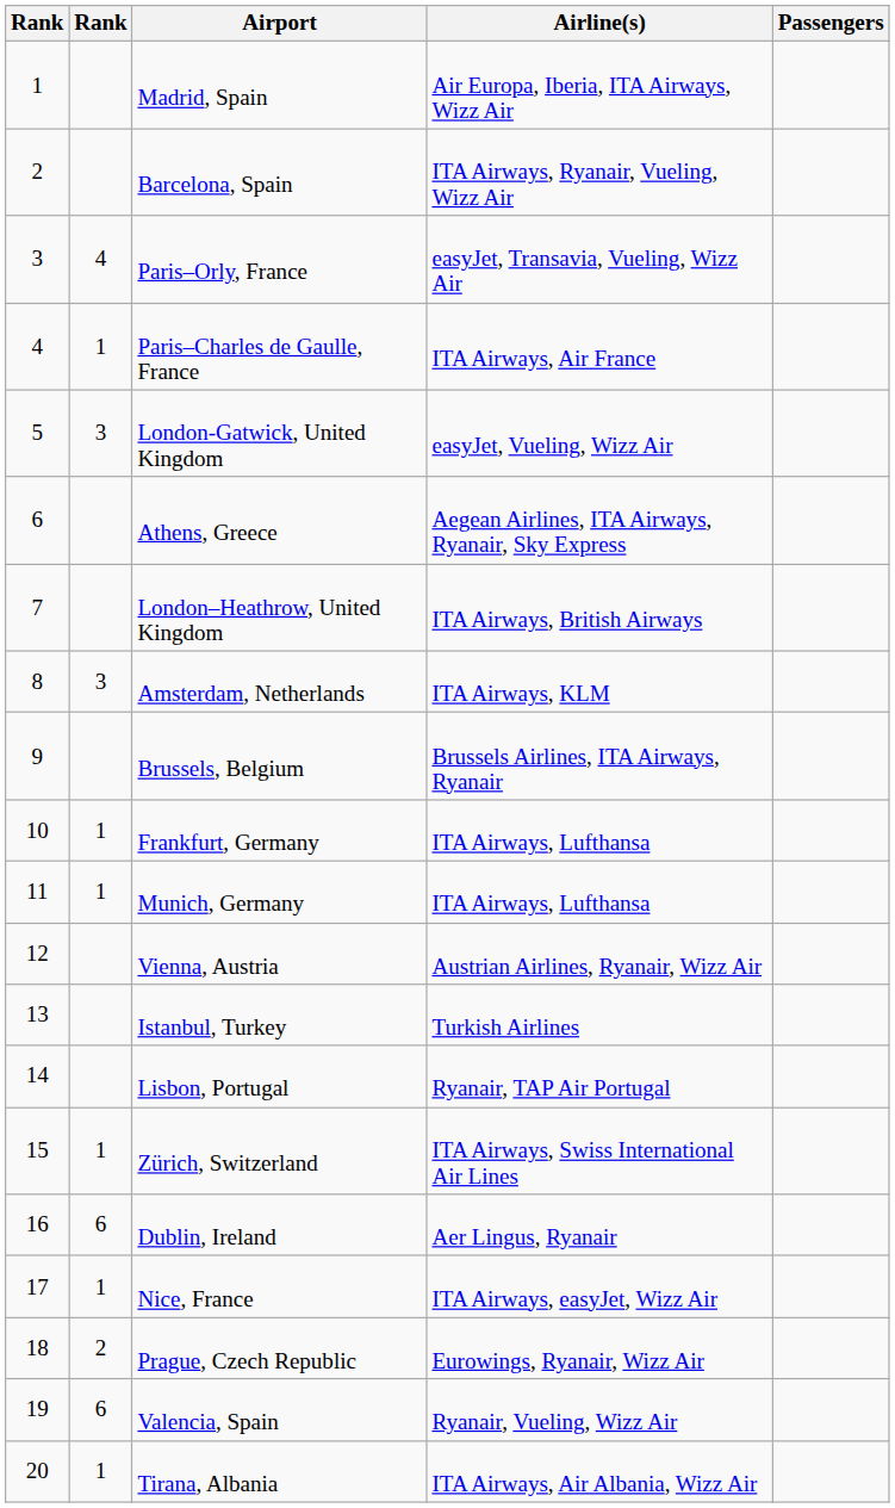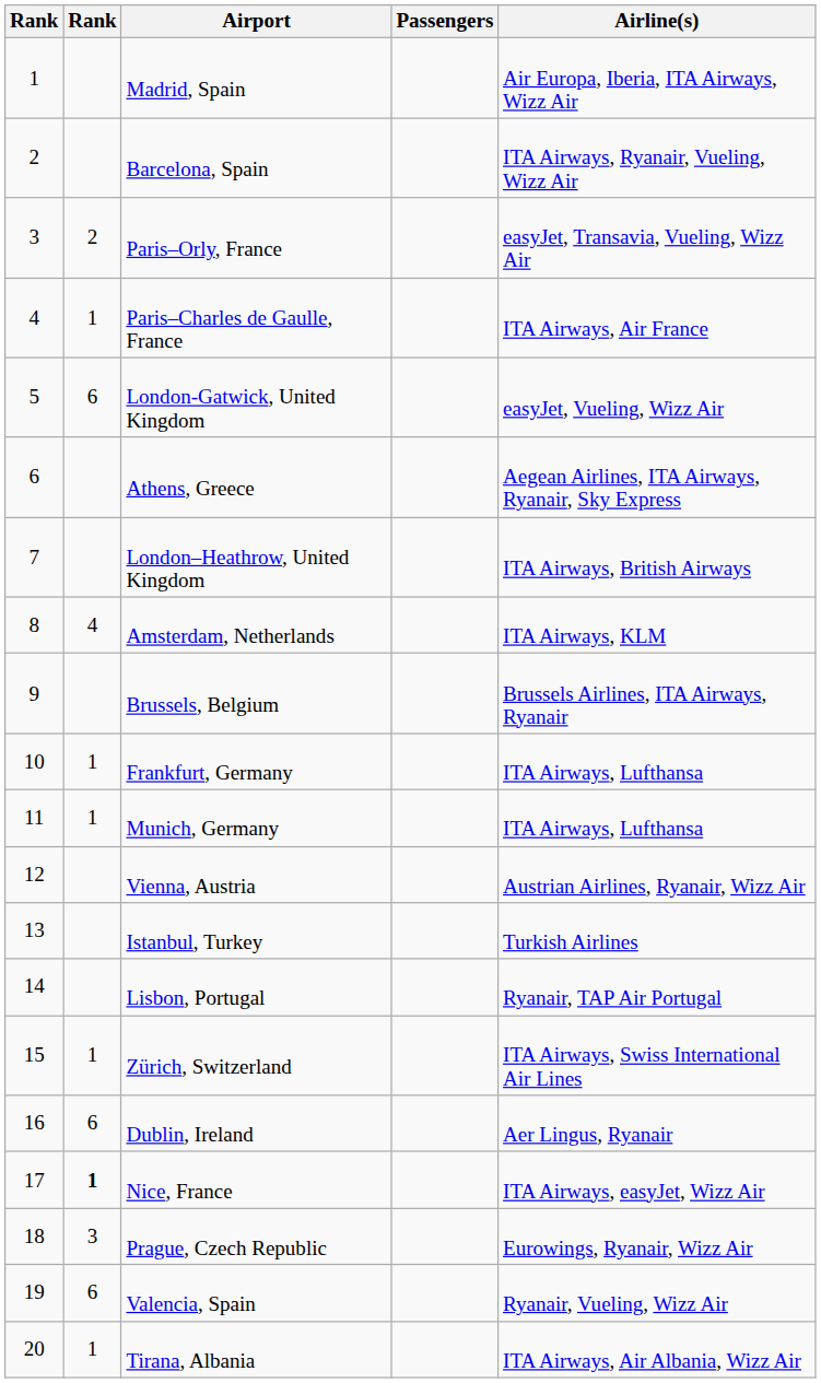 <table class="wikitable sortable" style="margin:auto;">
 <tr>
 <th style="width:25px;">Rank</th>
 <th style="width:25px;">Rank<br></th>
 <th style="width:250px;">Airport</th>
+<th style="width:50px;">Passengers</th>
 <th style="width:300px;">Airline(s)</th>
-<th style="width:50px;">Passengers</th>
 </tr>
 <tr>
 <td style="text-align:center;">1</td>
 <td style="text-align:center;"></td>
 <td><br> <a href='#'>Madrid</a>, Spain</td>
+<td style="text-align:center;"> </td>
 <td><br><a href='#'>Air Europa</a>, <a href='#'>Iberia</a>, <a href='#'>ITA Airways</a>, <a href='#'>Wizz Air</a></td>
-<td style="text-align:center;"> </td>
 </tr>
 <tr>
 <td style="text-align:center;">2</td>
 <td style="text-align:center;"></td>
 <td><br> <a href='#'>Barcelona</a>, Spain</td>
+<td style="text-align:center;"> </td>
 <td><br><a href='#'>ITA Airways</a>, <a href='#'>Ryanair</a>, <a href='#'>Vueling</a>, <a href='#'>Wizz Air</a></td>
-<td style="text-align:center;"> </td>
 </tr>
 <tr>
 <td style="text-align:center;">3</td>
-<td style="text-align:center;"> 4</td>
+<td style="text-align:center;"> 2</td>
 <td><br> <a href='#'>Paris–Orly</a>, France</td>
+<td style="text-align:center;"> </td>
 <td><br><a href='#'>easyJet</a>, <a href='#'>Transavia</a>, <a href='#'>Vueling</a>, <a href='#'>Wizz Air</a></td>
-<td style="text-align:center;"> </td>
 </tr>
 <tr>
 <td style="text-align:center;">4</td>
 <td style="text-align:center;"> 1</td>
 <td><br> <a href='#'>Paris–Charles de Gaulle</a>, France</td>
+<td style="text-align:center;"> </td>
 <td><br><a href='#'>ITA Airways</a>, <a href='#'>Air France</a></td>
-<td style="text-align:center;"> </td>
 </tr>
 <tr>
 <td style="text-align:center;">5</td>
-<td style="text-align:center;"> 3</td>
+<td style="text-align:center;"> 6</td>
 <td><br> <a href='#'>London-Gatwick</a>, United Kingdom</td>
+<td style="text-align:center;"> </td>
 <td><br><a href='#'>easyJet</a>, <a href='#'>Vueling</a>, <a href='#'>Wizz Air</a></td>
-<td style="text-align:center;"> </td>
 </tr>
 <tr>
 <td style="text-align:center;">6</td>
 <td style="text-align:center;"></td>
 <td><br> <a href='#'>Athens</a>, Greece</td>
+<td style="text-align:center;"> </td>
 <td><br><a href='#'>Aegean Airlines</a>, <a href='#'>ITA Airways</a>, <a href='#'>Ryanair</a>, <a href='#'>Sky Express</a></td>
-<td style="text-align:center;"> </td>
 </tr>
 <tr>
 <td style="text-align:center;">7</td>
 <td style="text-align:center;"></td>
 <td><br> <a href='#'>London–Heathrow</a>, United Kingdom</td>
+<td style="text-align:center;"> </td>
 <td><br><a href='#'>ITA Airways</a>, <a href='#'>British Airways</a></td>
-<td style="text-align:center;"> </td>
 </tr>
 <tr>
 <td style="text-align:center;">8</td>
-<td style="text-align:center;"> 3</td>
+<td style="text-align:center;"> 4</td>
 <td><br> <a href='#'>Amsterdam</a>, Netherlands</td>
+<td style="text-align:center;"> </td>
 <td><br><a href='#'>ITA Airways</a>, <a href='#'>KLM</a></td>
-<td style="text-align:center;"> </td>
 </tr>
 <tr>
 <td style="text-align:center;">9</td>
 <td style="text-align:center;"></td>
 <td><br> <a href='#'>Brussels</a>, Belgium</td>
+<td style="text-align:center;"> </td>
 <td><br><a href='#'>Brussels Airlines</a>, <a href='#'>ITA Airways</a>, <a href='#'>Ryanair</a></td>
-<td style="text-align:center;"> </td>
 </tr>
 <tr>
 <td style="text-align:center;">10</td>
 <td style="text-align:center;"> 1</td>
 <td><br> <a href='#'>Frankfurt</a>, Germany</td>
+<td style="text-align:center;"> </td>
 <td><br><a href='#'>ITA Airways</a>, <a href='#'>Lufthansa</a></td>
-<td style="text-align:center;"> </td>
 </tr>
 <tr>
 <td style="text-align:center;">11</td>
 <td style="text-align:center;"> 1</td>
 <td><br> <a href='#'>Munich</a>, Germany</td>
+<td style="text-align:center;"> </td>
 <td><br><a href='#'>ITA Airways</a>, <a href='#'>Lufthansa</a></td>
-<td style="text-align:center;"> </td>
 </tr>
 <tr>
 <td style="text-align:center;">12</td>
 <td style="text-align:center;"></td>
 <td><br> <a href='#'>Vienna</a>, Austria</td>
+<td style="text-align:center;"> </td>
 <td><br><a href='#'>Austrian Airlines</a>, <a href='#'>Ryanair</a>, <a href='#'>Wizz Air</a></td>
-<td style="text-align:center;"> </td>
 </tr>
 <tr>
 <td style="text-align:center;">13</td>
 <td style="text-align:center;"></td>
 <td><br> <a href='#'>Istanbul</a>, Turkey</td>
+<td style="text-align:center;"> </td>
 <td><br><a href='#'>Turkish Airlines</a></td>
-<td style="text-align:center;"> </td>
 </tr>
 <tr>
 <td style="text-align:center;">14</td>
 <td style="text-align:center;"></td>
 <td><br> <a href='#'>Lisbon</a>, Portugal</td>
+<td style="text-align:center;"> </td>
 <td><br><a href='#'>Ryanair</a>, <a href='#'>TAP Air Portugal</a></td>
-<td style="text-align:center;"> </td>
 </tr>
 <tr>
 <td style="text-align:center;">15</td>
 <td style="text-align:center;"> 1</td>
 <td><br> <a href='#'>Zürich</a>, Switzerland</td>
+<td style="text-align:center;"> </td>
 <td><br><a href='#'>ITA Airways</a>, <a href='#'>Swiss International Air Lines</a></td>
-<td style="text-align:center;"> </td>
 </tr>
 <tr>
 <td style="text-align:center;">16</td>
 <td style="text-align:center;"> 6</td>
 <td><br> <a href='#'>Dublin</a>, Ireland</td>
+<td style="text-align:center;"> </td>
 <td><br><a href='#'>Aer Lingus</a>, <a href='#'>Ryanair</a></td>
-<td style="text-align:center;"> </td>
 </tr>
 <tr>
 <td style="text-align:center;">17</td>
-<td style="text-align:center;"> 1</td>
+<td style="text-align:center;"><strong> 1</strong></td>
 <td><br> <a href='#'>Nice</a>, France</td>
+<td style="text-align:center;"> </td>
 <td><br><a href='#'>ITA Airways</a>, <a href='#'>easyJet</a>, <a href='#'>Wizz Air</a></td>
-<td style="text-align:center;"> </td>
 </tr>
 <tr>
 <td style="text-align:center;">18</td>
-<td style="text-align:center;"> 2</td>
+<td style="text-align:center;"> 3</td>
 <td><br> <a href='#'>Prague</a>, Czech Republic</td>
+<td style="text-align:center;"> </td>
 <td><br><a href='#'>Eurowings</a>, <a href='#'>Ryanair</a>, <a href='#'>Wizz Air</a></td>
-<td style="text-align:center;"> </td>
 </tr>
 <tr>
 <td style="text-align:center;">19</td>
 <td style="text-align:center;"> 6</td>
 <td><br> <a href='#'>Valencia</a>, Spain</td>
+<td style="text-align:center;"> </td>
 <td><br><a href='#'>Ryanair</a>, <a href='#'>Vueling</a>, <a href='#'>Wizz Air</a></td>
-<td style="text-align:center;"> </td>
 </tr>
 <tr>
 <td style="text-align:center;">20</td>
 <td style="text-align:center;"> 1</td>
 <td><br> <a href='#'>Tirana</a>, Albania</td>
+<td style="text-align:center;"> </td>
 <td><br><a href='#'>ITA Airways</a>, <a href='#'>Air Albania</a>, <a href='#'>Wizz Air</a></td>
-<td style="text-align:center;"> </td>
 </tr>
 </table>
